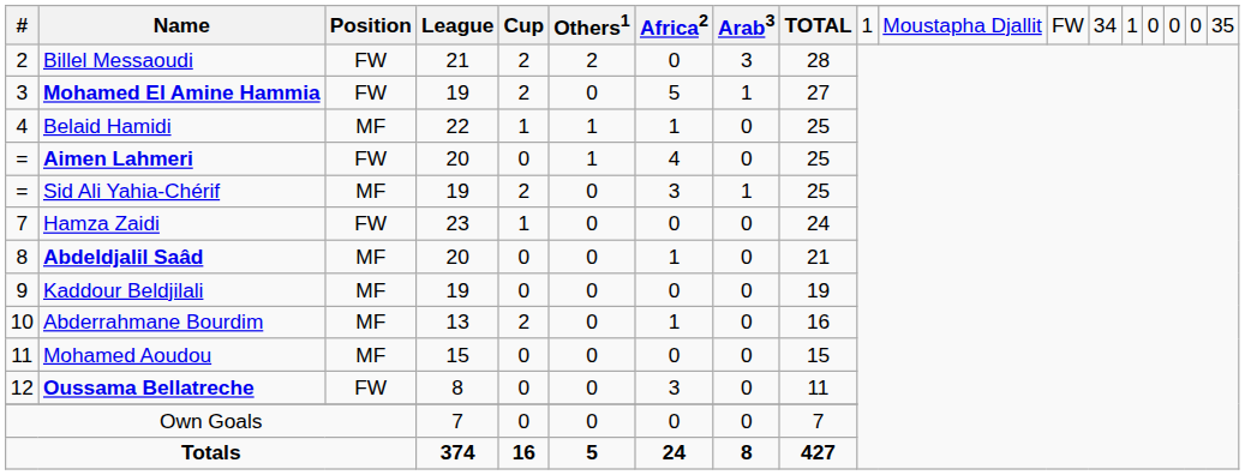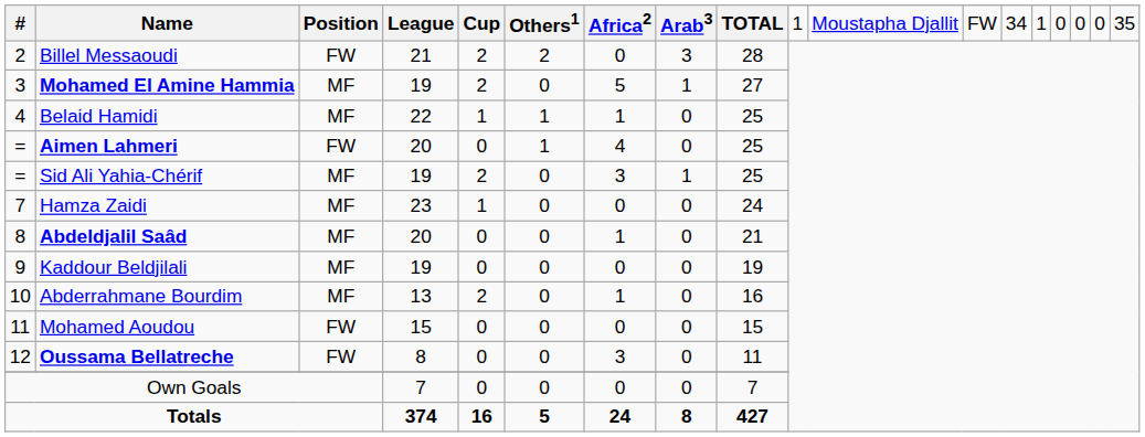 <table class="wikitable plainrowheaders sortable" style="text-align:center;font-size:90%">
 <tr>
 <th rowspan=2>#</th>
 <th rowspan=2>Name</th>
 <th rowspan=2>Position</th>
 <th rowspan=2>League</th>
 <th rowspan=2>Cup</th>
 <th rowspan=2>Others<sup>1</sup><br></th>
 <th rowspan=2><a href='#'>Africa</a><sup>2</sup><br></th>
 <th rowspan=2><a href='#'>Arab</a><sup>3</sup><br></th>
 <th rowspan=2>TOTAL</th>
 </tr>
 <tr>
 <td>1</td>
 <td align="left"> <a href='#'>Moustapha Djallit</a></td>
 <td>FW</td>
 <td>34</td>
 <td>1</td>
 <td>0</td>
 <td>0</td>
 <td>0</td>
 <td>35</td>
 </tr>
 <tr>
 <td>2</td>
 <td align="left"> <a href='#'>Billel Messaoudi</a></td>
 <td>FW</td>
 <td>21</td>
 <td>2</td>
 <td>2</td>
 <td>0</td>
 <td>3</td>
 <td>28</td>
 </tr>
 <tr>
 <td>3</td>
 <td align="left"> <strong><a href='#'>Mohamed El Amine Hammia</a></strong></td>
-<td>FW</td>
+<td>MF</td>
 <td>19</td>
 <td>2</td>
 <td>0</td>
 <td>5</td>
 <td>1</td>
 <td>27</td>
 </tr>
 <tr>
 <td>4</td>
 <td align="left"> <a href='#'>Belaid Hamidi</a></td>
 <td>MF</td>
 <td>22</td>
 <td>1</td>
 <td>1</td>
 <td>1</td>
 <td>0</td>
 <td>25</td>
 </tr>
 <tr>
 <td>=</td>
 <td align="left"> <strong><a href='#'>Aimen Lahmeri</a></strong></td>
 <td>FW</td>
 <td>20</td>
 <td>0</td>
 <td>1</td>
 <td>4</td>
 <td>0</td>
 <td>25</td>
 </tr>
 <tr>
 <td>=</td>
 <td align="left"> <a href='#'>Sid Ali Yahia-Chérif</a></td>
 <td>MF</td>
 <td>19</td>
 <td>2</td>
 <td>0</td>
 <td>3</td>
 <td>1</td>
 <td>25</td>
 </tr>
 <tr>
 <td>7</td>
 <td align="left"> <a href='#'>Hamza Zaidi</a></td>
-<td>FW</td>
+<td>MF</td>
 <td>23</td>
 <td>1</td>
 <td>0</td>
 <td>0</td>
 <td>0</td>
 <td>24</td>
 </tr>
 <tr>
 <td>8</td>
 <td align="left"> <strong><a href='#'>Abdeldjalil Saâd</a></strong></td>
 <td>MF</td>
 <td>20</td>
 <td>0</td>
 <td>0</td>
 <td>1</td>
 <td>0</td>
 <td>21</td>
 </tr>
 <tr>
 <td>9</td>
 <td align="left"> <a href='#'>Kaddour Beldjilali</a></td>
 <td>MF</td>
 <td>19</td>
 <td>0</td>
 <td>0</td>
 <td>0</td>
 <td>0</td>
 <td>19</td>
 </tr>
 <tr>
 <td>10</td>
 <td align="left"> <a href='#'>Abderrahmane Bourdim</a></td>
 <td>MF</td>
 <td>13</td>
 <td>2</td>
 <td>0</td>
 <td>1</td>
 <td>0</td>
 <td>16</td>
 </tr>
 <tr>
 <td>11</td>
 <td align="left"> <a href='#'>Mohamed Aoudou</a></td>
-<td>MF</td>
+<td>FW</td>
 <td>15</td>
 <td>0</td>
 <td>0</td>
 <td>0</td>
 <td>0</td>
 <td>15</td>
 </tr>
 <tr>
 <td>12</td>
 <td align="left"> <strong><a href='#'>Oussama Bellatreche</a></strong></td>
 <td>FW</td>
 <td>8</td>
 <td>0</td>
 <td>0</td>
 <td>3</td>
 <td>0</td>
 <td>11</td>
 </tr>
 <tr>
 </tr>
 <tr class="sortbottom">
 <td colspan="3">Own Goals</td>
 <td>7</td>
 <td>0</td>
 <td>0</td>
 <td>0</td>
 <td>0</td>
 <td>7</td>
 </tr>
 <tr class="sortbottom">
 <td colspan="3"><strong>Totals</strong></td>
 <td><strong>374</strong></td>
 <td><strong>16</strong></td>
 <td><strong>5</strong></td>
 <td><strong>24</strong></td>
 <td><strong>8</strong></td>
 <td><strong>427</strong></td>
 </tr>
 </table>
